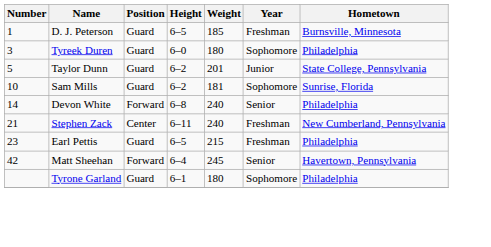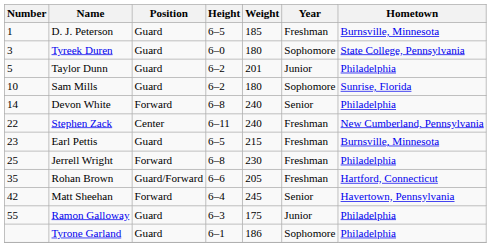 <table class="wikitable" style="font-size: 95%;">
 <tr>
 <th>Number</th>
 <th>Name</th>
 <th>Position</th>
 <th>Height</th>
 <th>Weight</th>
 <th>Year</th>
 <th>Hometown</th>
 </tr>
 <tr>
 <td>1</td>
 <td>D. J. Peterson</td>
 <td>Guard</td>
 <td>6–5</td>
 <td>185</td>
 <td>Freshman</td>
 <td><a href='#'>Burnsville, Minnesota</a></td>
 </tr>
 <tr>
 <td>3</td>
 <td><a href='#'>Tyreek Duren</a></td>
 <td>Guard</td>
 <td>6–0</td>
 <td>180</td>
 <td>Sophomore</td>
-<td><a href='#'>Philadelphia</a></td>
+<td><a href='#'>State College, Pennsylvania</a></td>
 </tr>
 <tr>
 <td>5</td>
 <td>Taylor Dunn</td>
 <td>Guard</td>
 <td>6–2</td>
 <td>201</td>
 <td>Junior</td>
-<td><a href='#'>State College, Pennsylvania</a></td>
+<td><a href='#'>Philadelphia</a></td>
 </tr>
 <tr>
 <td>10</td>
 <td>Sam Mills</td>
 <td>Guard</td>
 <td>6–2</td>
-<td>181</td>
+<td>180</td>
 <td>Sophomore</td>
 <td><a href='#'>Sunrise, Florida</a></td>
 </tr>
 <tr>
 <td>14</td>
 <td>Devon White</td>
 <td>Forward</td>
 <td>6–8</td>
 <td>240</td>
 <td>Senior</td>
 <td><a href='#'>Philadelphia</a></td>
 </tr>
 <tr>
-<td>21</td>
+<td>22</td>
 <td><a href='#'>Stephen Zack</a></td>
 <td>Center</td>
 <td>6–11</td>
 <td>240</td>
 <td>Freshman</td>
 <td><a href='#'>New Cumberland, Pennsylvania</a></td>
 </tr>
 <tr>
 <td>23</td>
 <td>Earl Pettis</td>
 <td>Guard</td>
 <td>6–5</td>
 <td>215</td>
 <td>Freshman</td>
+<td><a href='#'>Burnsville, Minnesota</a></td>
+</tr>
+<tr>
+<td>25</td>
+<td>Jerrell Wright</td>
+<td>Forward</td>
+<td>6–8</td>
+<td>230</td>
+<td>Freshman</td>
 <td><a href='#'>Philadelphia</a></td>
+</tr>
+<tr>
+<td>35</td>
+<td>Rohan Brown</td>
+<td>Guard/Forward</td>
+<td>6–6</td>
+<td>205</td>
+<td>Freshman</td>
+<td><a href='#'>Hartford, Connecticut</a></td>
 </tr>
 <tr>
 <td>42</td>
 <td>Matt Sheehan</td>
 <td>Forward</td>
 <td>6–4</td>
 <td>245</td>
 <td>Senior</td>
 <td><a href='#'>Havertown, Pennsylvania</a></td>
 </tr>
 <tr>
+<td>55</td>
+<td><a href='#'>Ramon Galloway</a></td>
+<td>Guard</td>
+<td>6–3</td>
+<td>175</td>
+<td>Junior</td>
+<td><a href='#'>Philadelphia</a></td>
+</tr>
+<tr>
 <td></td>
 <td><a href='#'>Tyrone Garland</a></td>
 <td>Guard</td>
 <td>6–1</td>
-<td>180</td>
+<td>186</td>
 <td>Sophomore</td>
 <td><a href='#'>Philadelphia</a></td>
 </tr>
 <tr>
 </tr>
 </table>
